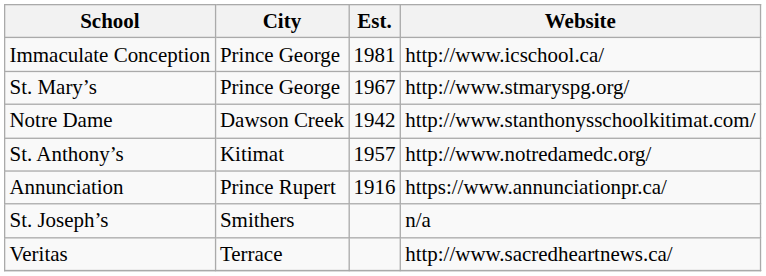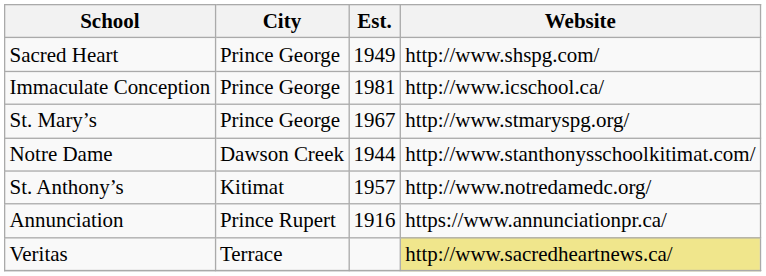 <table class="wikitable" border="1">
 <tr>
 <th>School</th>
 <th>City</th>
 <th>Est.</th>
 <th>Website</th>
+</tr>
+<tr>
+<td>Sacred Heart</td>
+<td>Prince George</td>
+<td>1949</td>
+<td>http://www.shspg.com/</td>
 </tr>
 <tr>
 <td>Immaculate Conception</td>
 <td>Prince George</td>
 <td>1981</td>
 <td>http://www.icschool.ca/</td>
 </tr>
 <tr>
 <td>St. Mary’s</td>
 <td>Prince George</td>
 <td>1967</td>
 <td>http://www.stmaryspg.org/</td>
 </tr>
 <tr>
 <td>Notre Dame</td>
 <td>Dawson Creek</td>
-<td>1942</td>
+<td>1944</td>
 <td>http://www.stanthonysschoolkitimat.com/</td>
 </tr>
 <tr>
 <td>St. Anthony’s</td>
 <td>Kitimat</td>
 <td>1957</td>
 <td>http://www.notredamedc.org/</td>
 </tr>
 <tr>
 <td>Annunciation</td>
 <td>Prince Rupert</td>
 <td>1916</td>
 <td>https://www.annunciationpr.ca/</td>
 </tr>
 <tr>
-<td>St. Joseph’s</td>
-<td>Smithers</td>
-<td></td>
-<td>n/a</td>
-</tr>
-<tr>
 <td>Veritas</td>
 <td>Terrace</td>
 <td></td>
-<td>http://www.sacredheartnews.ca/</td>
+<td style="background: khaki;">http://www.sacredheartnews.ca/</td>
 </tr>
 <tr>
 </tr>
 </table>
